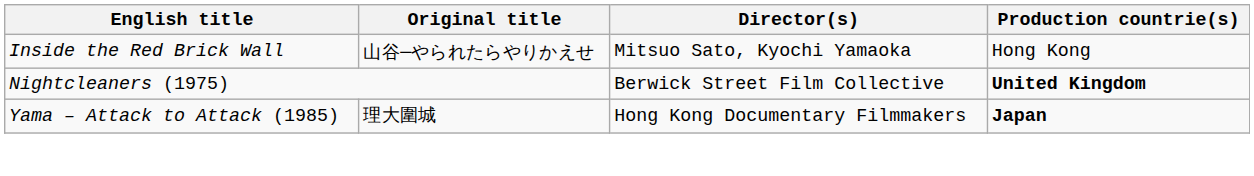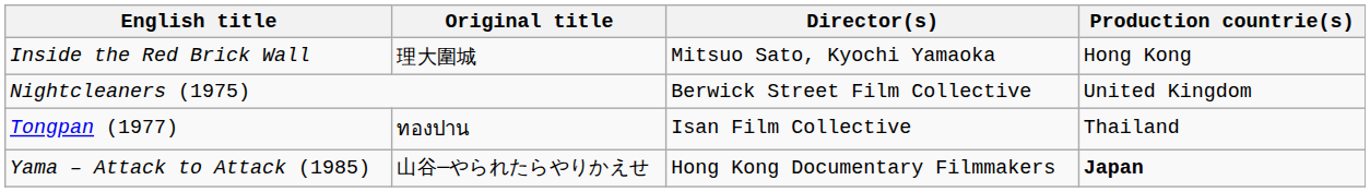 <table class="sortable wikitable" style="width:100%; margin-bottom:4px">
 <tr>
 <th scope="col">English title</th>
 <th scope="col">Original title</th>
 <th scope="col">Director(s)</th>
 <th scope="col">Production countrie(s)</th>
 </tr>
 <tr>
 <td><em>Inside the Red Brick Wall</em></td>
-<td>山谷─やられたらやりかえせ</td>
+<td>理大圍城</td>
 <td>Mitsuo Sato, Kyochi Yamaoka</td>
 <td>Hong Kong</td>
 </tr>
 <tr>
 <td colspan="2"><em>Nightcleaners</em> (1975)</td>
 <td>Berwick Street Film Collective</td>
-<td><strong>United Kingdom</strong></td>
+<td>United Kingdom</td>
+</tr>
+<tr>
+<td><em><a href='#'>Tongpan</a></em> (1977)</td>
+<td>ทองปาน</td>
+<td>Isan Film Collective</td>
+<td>Thailand</td>
 </tr>
 <tr>
 <td><em>Yama – Attack to Attack</em> (1985)</td>
-<td>理大圍城</td>
+<td>山谷─やられたらやりかえせ</td>
 <td>Hong Kong Documentary Filmmakers</td>
 <td><strong>Japan</strong></td>
 </tr>
 </table>
